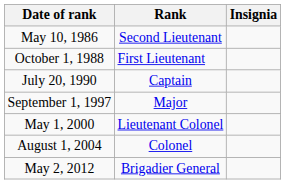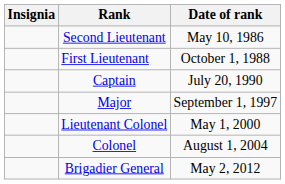 <table class="wikitable">
 <tr>
+<th>Insignia</th>
+<th>Rank</th>
 <th>Date of rank</th>
-<th>Rank</th>
-<th>Insignia</th>
 </tr>
 <tr>
+<td align="center"></td>
+<td align="center"><a href='#'>Second Lieutenant</a></td>
 <td align="center">May 10, 1986</td>
-<td align="center"><a href='#'>Second Lieutenant</a></td>
-<td align="center"></td>
 </tr>
 <tr>
+<td align="center"></td>
+<td><a href='#'>First Lieutenant</a></td>
 <td align="center">October 1, 1988</td>
-<td><a href='#'>First Lieutenant</a></td>
-<td align="center"></td>
 </tr>
 <tr>
+<td align="center"></td>
+<td align="center"><a href='#'>Captain</a></td>
 <td align="center">July 20, 1990</td>
-<td align="center"><a href='#'>Captain</a></td>
-<td align="center"></td>
 </tr>
 <tr>
+<td align="center"></td>
+<td align="center"><a href='#'>Major</a></td>
 <td align="center">September 1, 1997</td>
-<td align="center"><a href='#'>Major</a></td>
-<td align="center"></td>
 </tr>
 <tr>
+<td align="center"></td>
+<td align="center"><a href='#'>Lieutenant Colonel</a></td>
 <td align="center">May 1, 2000</td>
-<td align="center"><a href='#'>Lieutenant Colonel</a></td>
-<td align="center"></td>
 </tr>
 <tr>
+<td align="center"></td>
+<td align="center"><a href='#'>Colonel</a></td>
 <td align="center">August 1, 2004</td>
-<td align="center"><a href='#'>Colonel</a></td>
-<td align="center"></td>
 </tr>
 <tr>
+<td align="center"></td>
+<td align="center"><a href='#'>Brigadier General</a></td>
 <td align="center">May 2, 2012</td>
-<td align="center"><a href='#'>Brigadier General</a></td>
-<td align="center"></td>
 </tr>
 </table>
